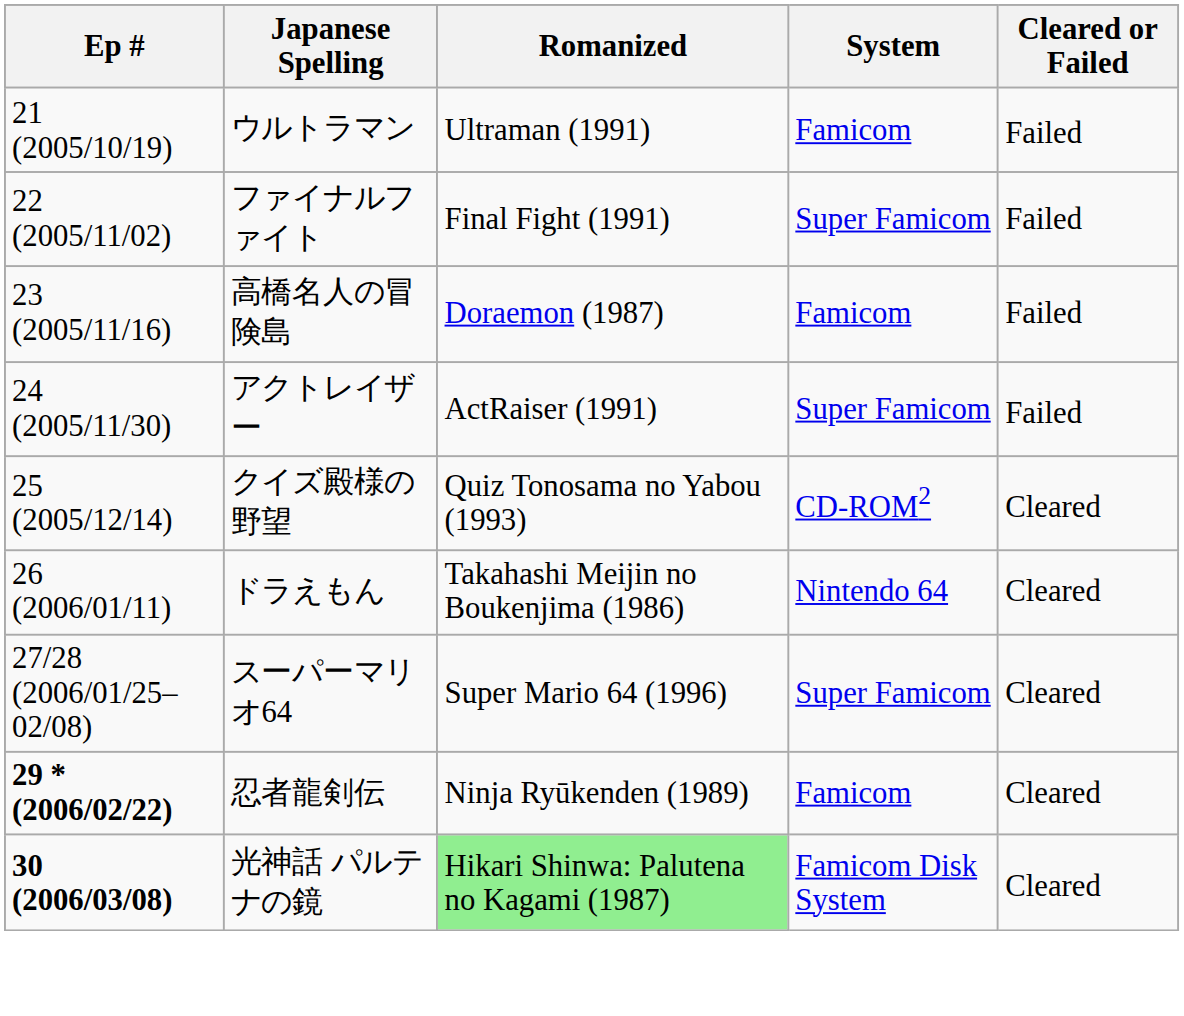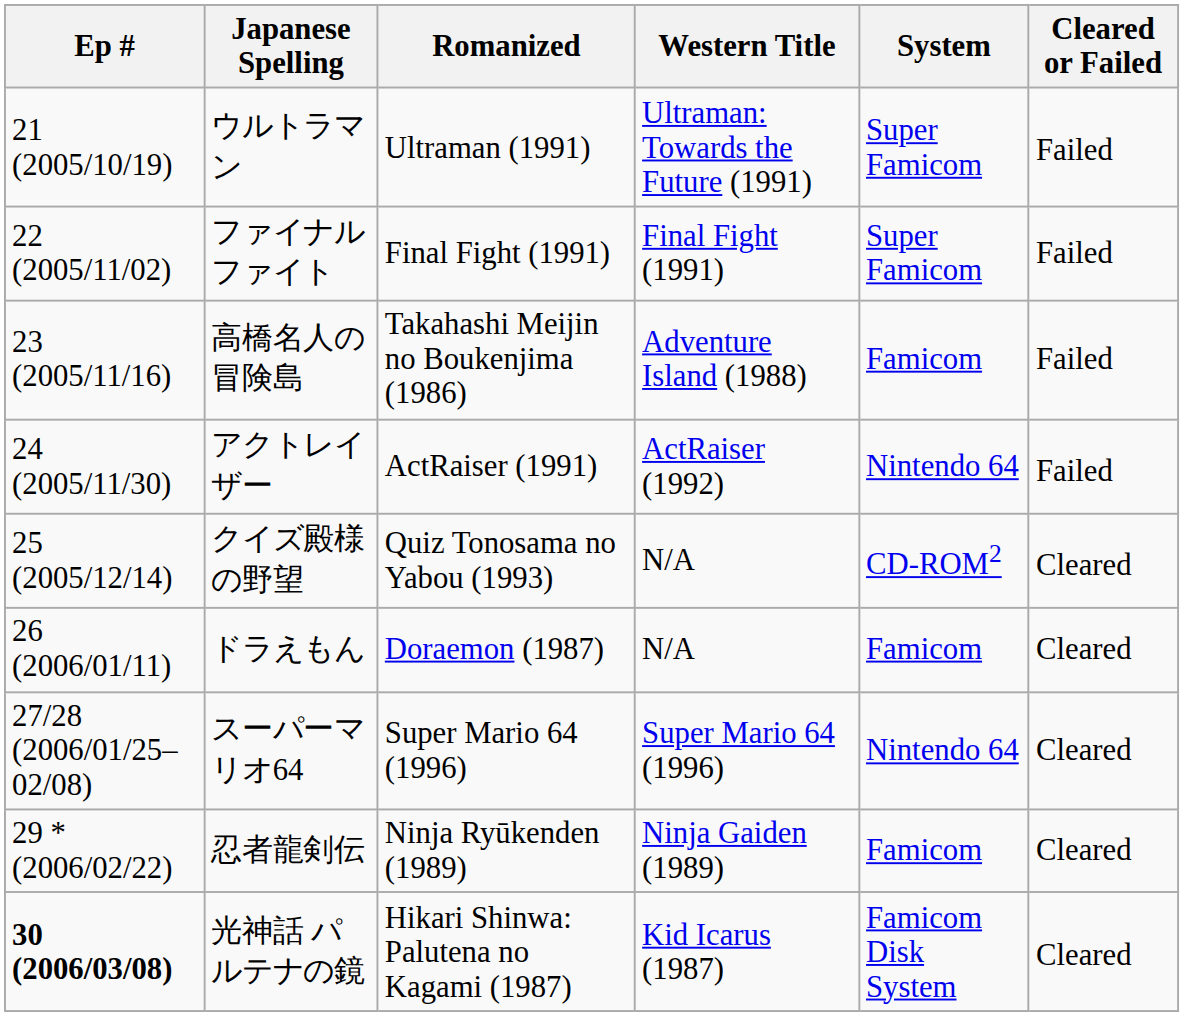 <table class="wikitable" style="width:98%;">
 <tr>
 <th>Ep #</th>
 <th>Japanese Spelling</th>
 <th>Romanized</th>
+<th>Western Title</th>
 <th>System</th>
 <th>Cleared or Failed</th>
 </tr>
 <tr>
 <td>21<br>(2005/10/19)</td>
 <td>ウルトラマン</td>
 <td>Ultraman (1991)</td>
-<td><a href='#'>Famicom</a></td>
+<td><a href='#'>Ultraman: Towards the Future</a> (1991)</td>
+<td><a href='#'>Super Famicom</a></td>
 <td>Failed<sup></sup></td>
 </tr>
 <tr>
 <td>22<br>(2005/11/02)</td>
 <td>ファイナルファイト</td>
 <td>Final Fight (1991)</td>
+<td><a href='#'>Final Fight</a> (1991)</td>
 <td><a href='#'>Super Famicom</a></td>
 <td>Failed</td>
 </tr>
 <tr>
 <td>23<br>(2005/11/16)</td>
 <td>高橋名人の冒険島</td>
-<td><a href='#'>Doraemon</a> (1987)</td>
+<td>Takahashi Meijin no Boukenjima (1986)</td>
+<td><a href='#'>Adventure Island</a> (1988)</td>
 <td><a href='#'>Famicom</a></td>
 <td>Failed</td>
 </tr>
 <tr>
 <td>24<br>(2005/11/30)</td>
 <td>アクトレイザー</td>
 <td>ActRaiser (1991)</td>
-<td><a href='#'>Super Famicom</a></td>
+<td><a href='#'>ActRaiser</a> (1992)</td>
+<td><a href='#'>Nintendo 64</a></td>
 <td>Failed<sup></sup></td>
 </tr>
 <tr>
 <td>25<br>(2005/12/14)</td>
 <td>クイズ殿様の野望</td>
 <td>Quiz Tonosama no Yabou (1993)</td>
+<td>N/A</td>
 <td><a href='#'>CD-ROM<sup>2</sup></a></td>
 <td>Cleared<sup></sup></td>
 </tr>
 <tr>
 <td>26<br>(2006/01/11)</td>
 <td>ドラえもん</td>
-<td>Takahashi Meijin no Boukenjima (1986)</td>
-<td><a href='#'>Nintendo 64</a></td>
+<td><a href='#'>Doraemon</a> (1987)</td>
+<td>N/A</td>
+<td><a href='#'>Famicom</a></td>
 <td>Cleared</td>
 </tr>
 <tr>
 <td>27/28<br>(2006/01/25–02/08)</td>
 <td>スーパーマリオ64</td>
 <td>Super Mario 64 (1996)</td>
-<td><a href='#'>Super Famicom</a></td>
+<td><a href='#'>Super Mario 64</a> (1996)</td>
+<td><a href='#'>Nintendo 64</a></td>
 <td>Cleared</td>
 </tr>
 <tr>
-<td><strong>29 *<br>(2006/02/22)</strong></td>
+<td>29 *<br>(2006/02/22)</td>
 <td>忍者龍剣伝</td>
 <td>Ninja Ryūkenden (1989)</td>
+<td><a href='#'>Ninja Gaiden</a> (1989)</td>
 <td><a href='#'>Famicom</a></td>
 <td>Cleared</td>
 </tr>
 <tr>
 <td><strong>30<br>(2006/03/08)</strong></td>
 <td>光神話 パルテナの鏡</td>
-<td style="background: lightgreen;">Hikari Shinwa: Palutena no Kagami (1987)</td>
+<td>Hikari Shinwa: Palutena no Kagami (1987)</td>
+<td><a href='#'>Kid Icarus</a> (1987)</td>
 <td><a href='#'>Famicom Disk System</a></td>
 <td>Cleared<sup></sup></td>
 </tr>
 </table>
